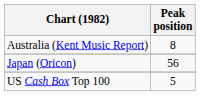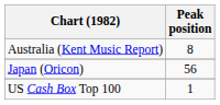 <table class="wikitable sortable">
 <tr>
 <th align="left">Chart (1982)</th>
 <th align="left">Peak<br>position</th>
 </tr>
 <tr>
 <td align="left">Australia (<a href='#'>Kent Music Report</a>)</td>
 <td style="text-align:center;">8</td>
 </tr>
 <tr>
 </tr>
 <tr>
 </tr>
 <tr>
 </tr>
 <tr>
 <td align="left"><a href='#'>Japan</a> (<a href='#'>Oricon</a>)</td>
 <td style="text-align:center;">56</td>
 </tr>
 <tr>
 </tr>
 <tr>
 </tr>
 <tr>
 </tr>
 <tr>
 </tr>
 <tr>
 </tr>
 <tr>
 <td>US <a href='#'><em>Cash Box</em></a> Top 100</td>
-<td align="center">5</td>
+<td align="center">1</td>
 </tr>
 </table>
